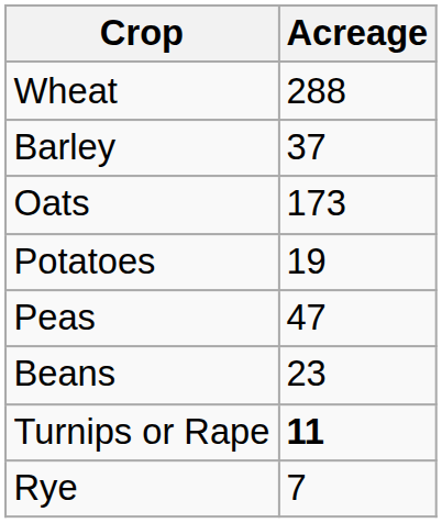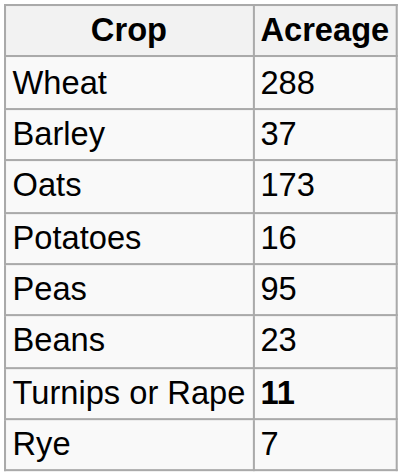 <table class="wikitable sortable">
 <tr>
 <th>Crop</th>
 <th>Acreage</th>
 </tr>
 <tr>
 <td>Wheat</td>
 <td>288</td>
 </tr>
 <tr>
 <td>Barley</td>
 <td>37</td>
 </tr>
 <tr>
 <td>Oats</td>
 <td>173</td>
 </tr>
 <tr>
 <td>Potatoes</td>
-<td>19</td>
+<td>16</td>
 </tr>
 <tr>
 <td>Peas</td>
-<td>47</td>
+<td>95</td>
 </tr>
 <tr>
 <td>Beans</td>
 <td>23</td>
 </tr>
 <tr>
 <td>Turnips or Rape</td>
 <td><strong>11</strong></td>
 </tr>
 <tr>
 <td>Rye</td>
 <td>7</td>
 </tr>
 </table>
